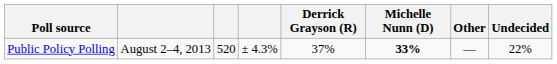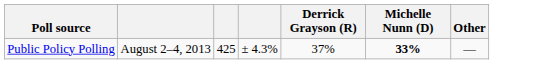 <table class="wikitable" style="text-align:center">
 <tr valign= bottom>
 <th>Poll source</th>
 <th></th>
 <th></th>
 <th></th>
 <th style="width:100px;">Derrick<br>Grayson (R)</th>
 <th style="width:100px;">Michelle<br>Nunn (D)</th>
 <th>Other</th>
-<th>Undecided</th>
 </tr>
 <tr>
 <td align=left><a href='#'>Public Policy Polling</a></td>
 <td>August 2–4, 2013</td>
-<td>520</td>
+<td>425</td>
 <td>± 4.3%</td>
 <td>37%</td>
 <td><strong>33%</strong></td>
 <td>—</td>
-<td>22%</td>
 </tr>
 </table>
